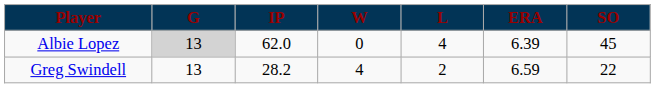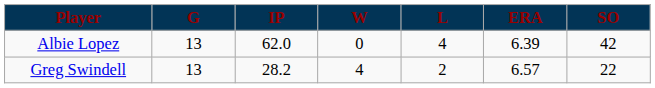 <table class="wikitable sortable">
 <tr>
 <th style="background:#023456;color:#990000;"  width="16%">Player</th>
 <th style="background:#023456;color:#990000;"  width="9%">G</th>
 <th style="background:#023456;color:#990000;"  width="9%">IP</th>
 <th style="background:#023456;color:#990000;"  width="9%">W</th>
 <th style="background:#023456;color:#990000;"  width="9%">L</th>
 <th style="background:#023456;color:#990000;"  width="9%">ERA</th>
 <th style="background:#023456;color:#990000;"  width="9%">SO</th>
 </tr>
 <tr align="center">
 <td><a href='#'>Albie Lopez</a></td>
-<td style="background: lightgrey;">13</td>
+<td>13</td>
 <td>62.0</td>
 <td>0</td>
 <td>4</td>
 <td>6.39</td>
-<td>45</td>
+<td>42</td>
 </tr>
 <tr align="center">
 <td><a href='#'>Greg Swindell</a></td>
 <td>13</td>
 <td>28.2</td>
 <td>4</td>
 <td>2</td>
-<td>6.59</td>
+<td>6.57</td>
 <td>22</td>
 </tr>
 </table>
